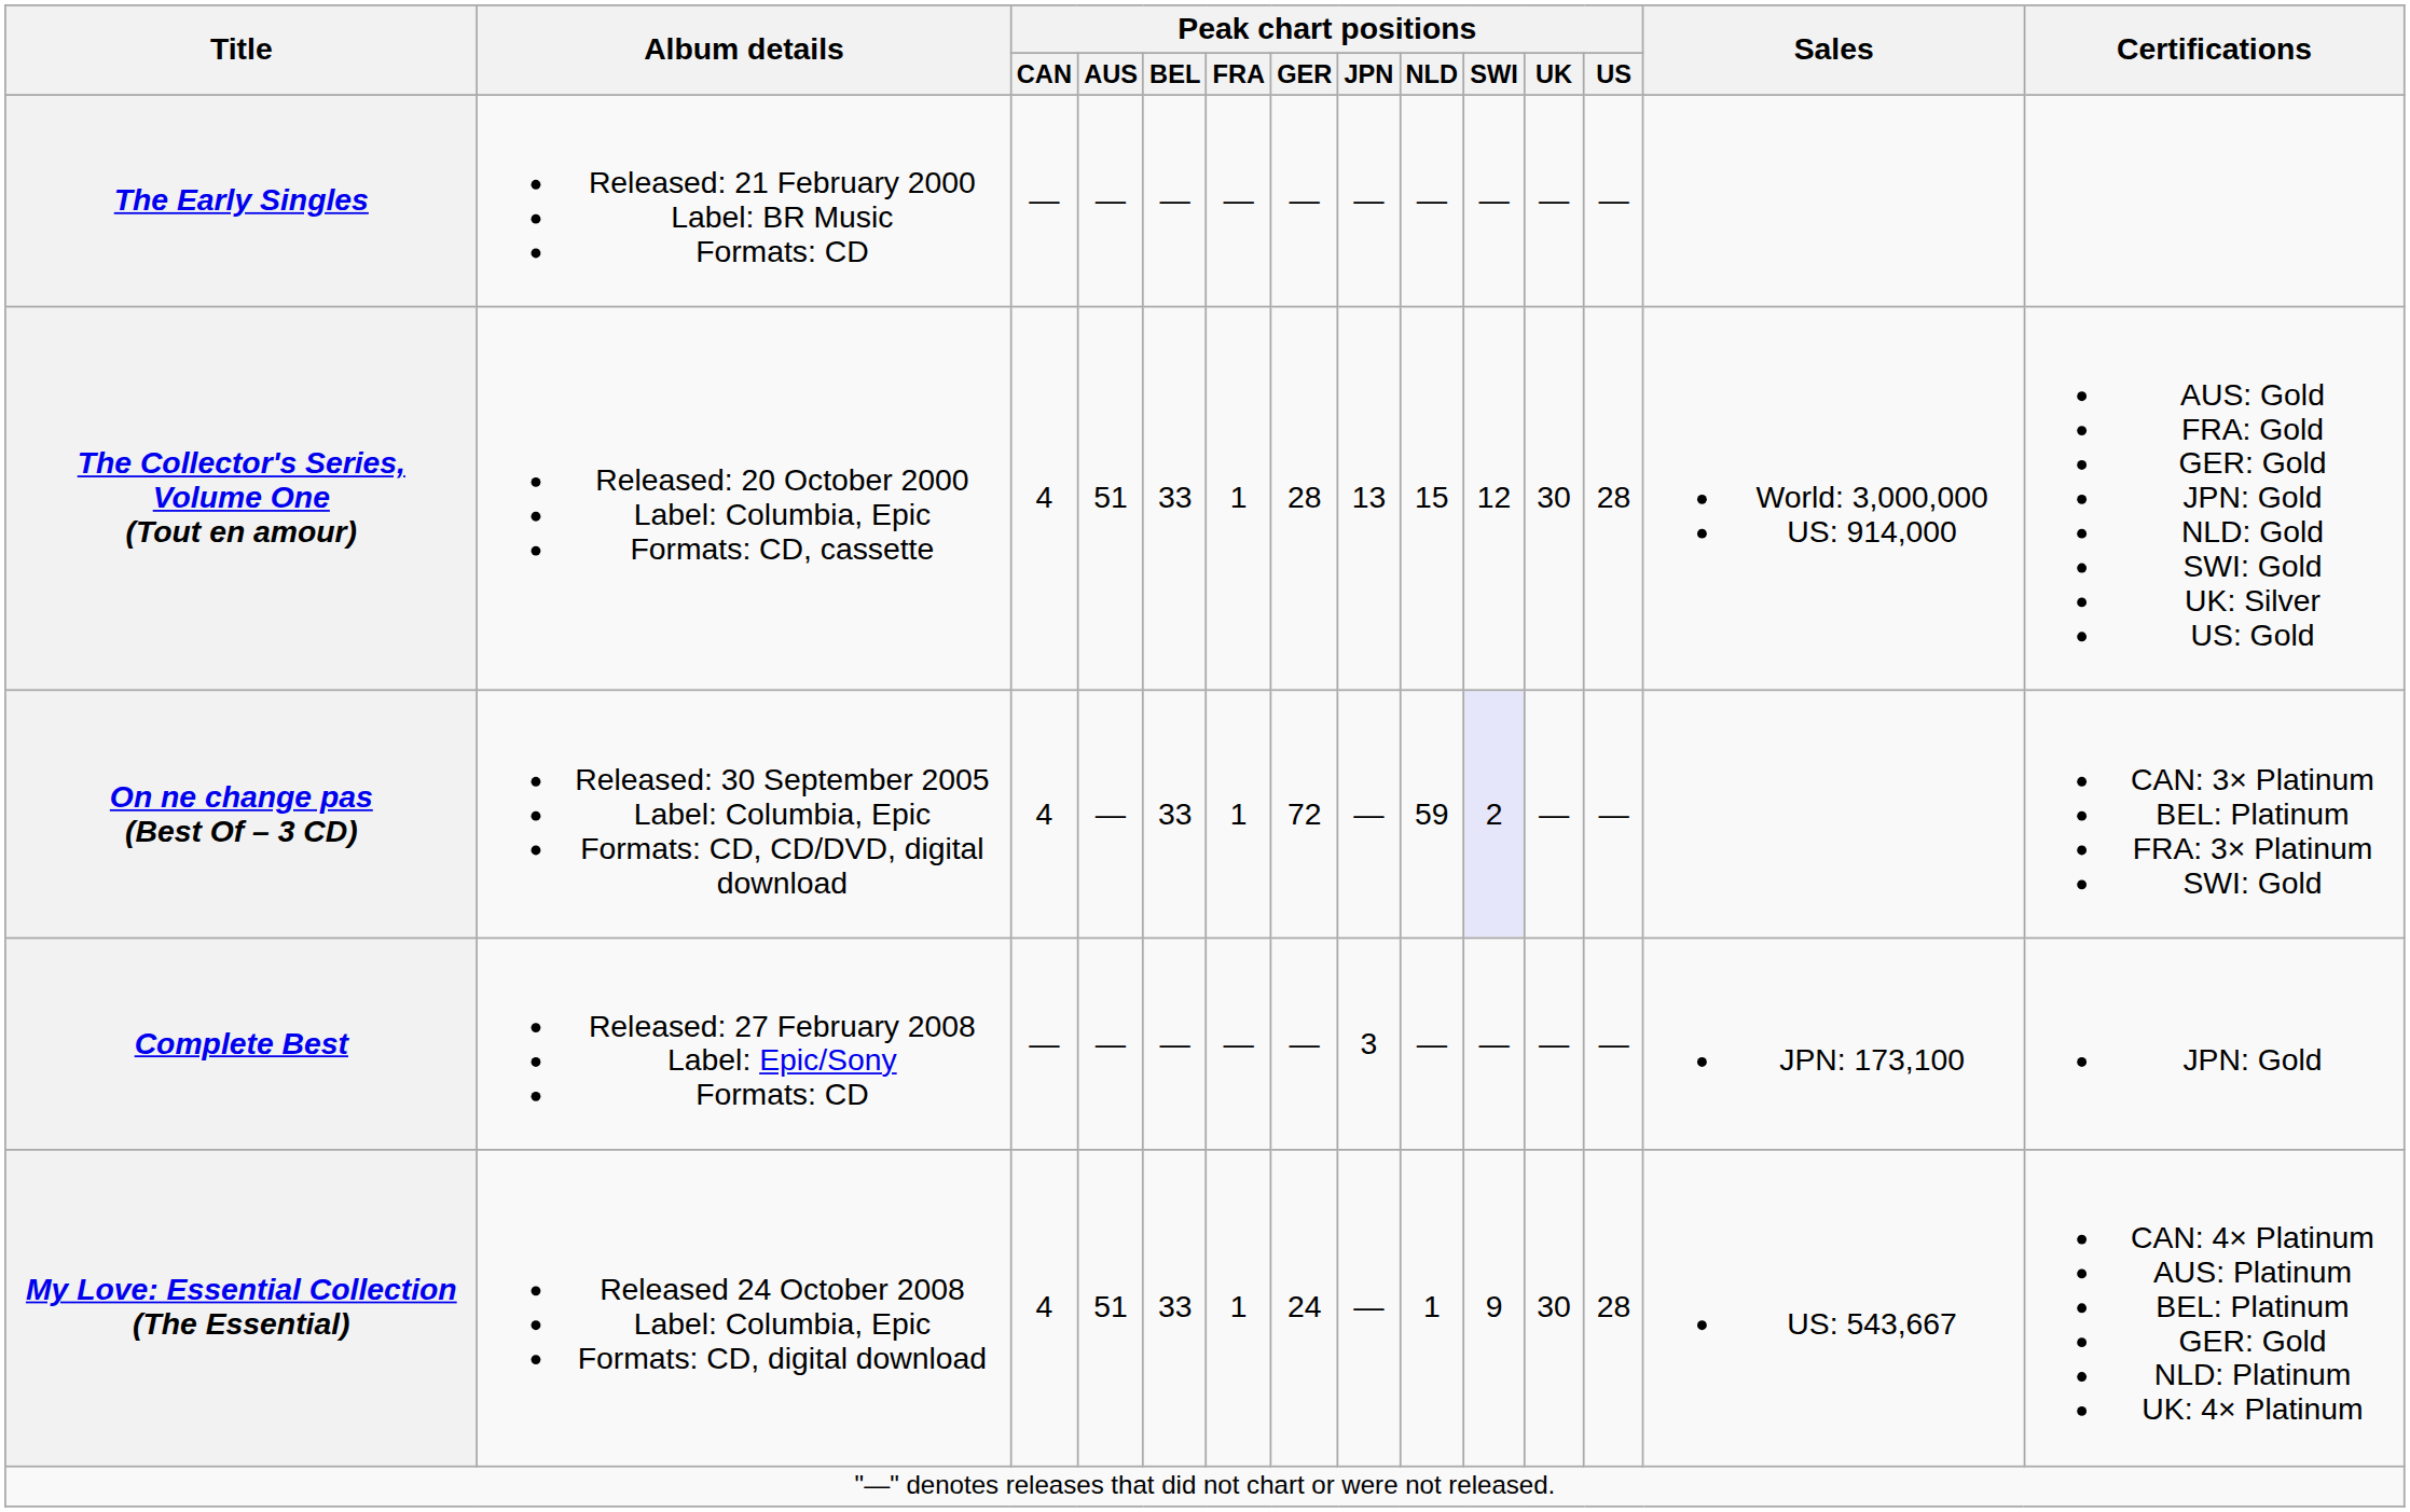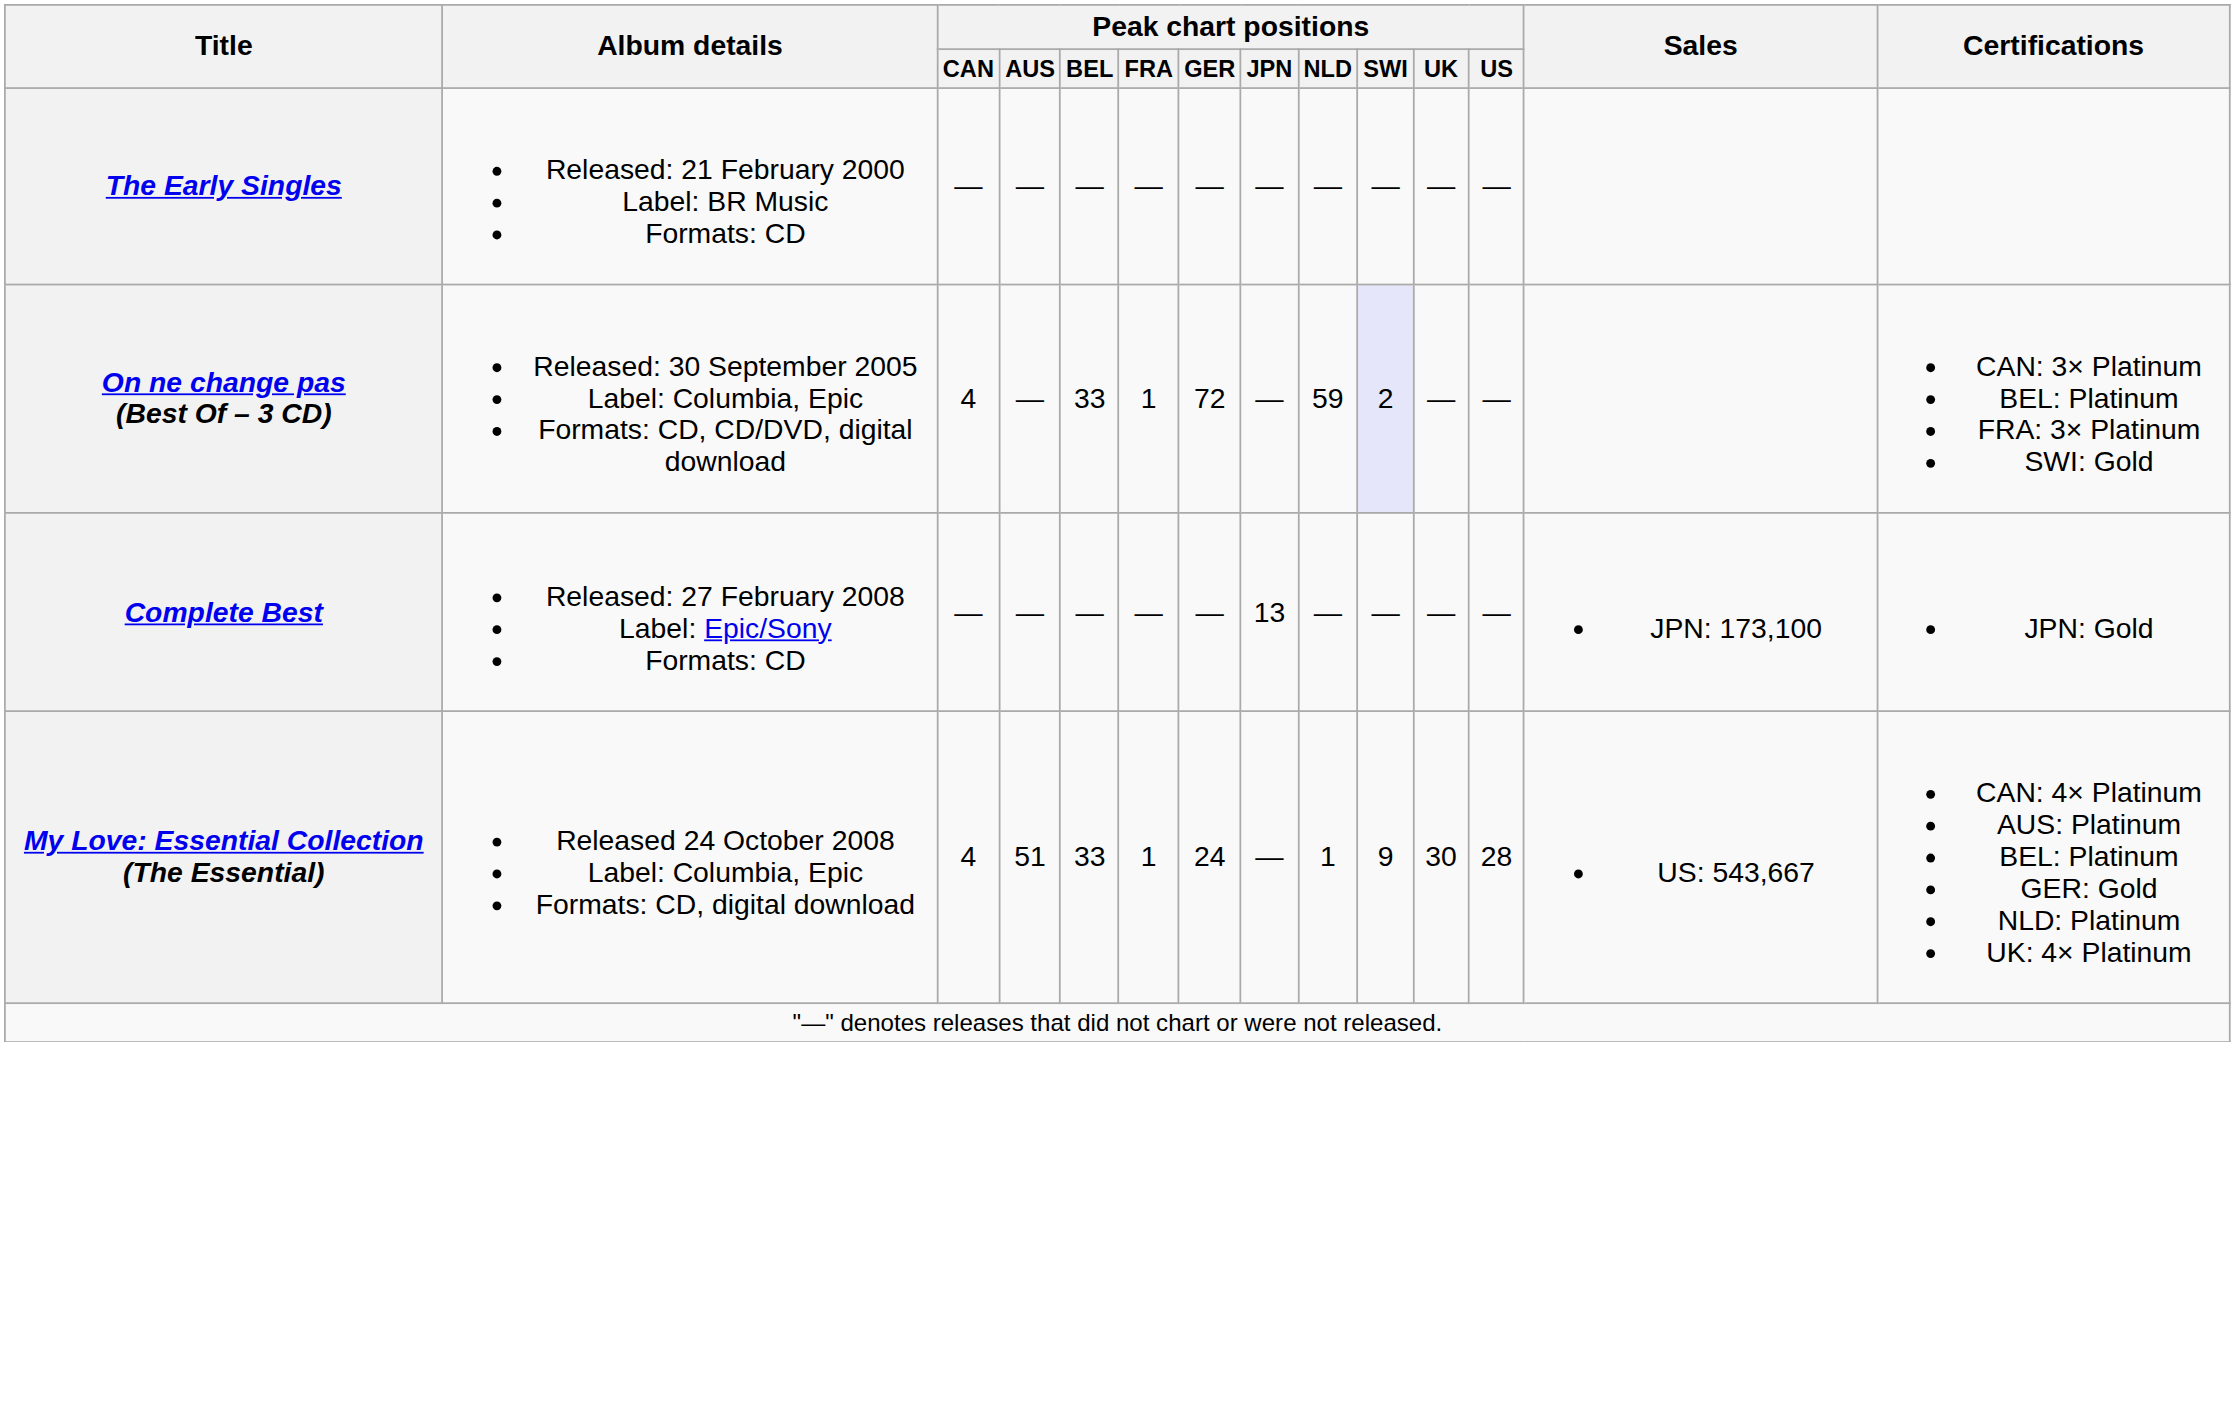 <table class="wikitable plainrowheaders" style="text-align:center;">
 <tr>
 <th rowspan="2" style="width:15em;">Title</th>
 <th rowspan="2" style="width:17em;">Album details</th>
 <th colspan="10">Peak chart positions</th>
 <th rowspan="2" style="width:12em;">Sales</th>
 <th rowspan="2" style="width:12em;">Certifications</th>
 </tr>
 <tr style="font-size:smaller;">
 <th style="width:25px;">CAN<br></th>
 <th style="width:25px;">AUS<br></th>
 <th style="width:25px;">BEL<br></th>
 <th style="width:25px;">FRA<br></th>
 <th style="width:25px;">GER<br></th>
 <th style="width:25px;">JPN<br></th>
 <th style="width:25px;">NLD<br></th>
 <th style="width:25px;">SWI<br></th>
 <th style="width:25px;">UK<br></th>
 <th style="width:25px;">US<br></th>
 </tr>
 <tr>
 <th scope="row"><em><a href='#'>The Early Singles</a></em></th>
 <td><br><ul><li>Released: 21 February 2000</li><li>Label: BR Music</li><li>Formats: CD</li></ul></td>
 <td>—</td>
 <td>—</td>
 <td>—</td>
 <td>—</td>
 <td>—</td>
 <td>—</td>
 <td>—</td>
 <td>—</td>
 <td>—</td>
 <td>—</td>
 <td></td>
 <td></td>
 </tr>
 <tr>
-<th scope="row"><em><a href='#'>The Collector's Series,<br>Volume One</a></em><br><em>(Tout en amour)</em></th>
-<td><br><ul><li>Released: 20 October 2000</li><li>Label: Columbia, Epic</li><li>Formats: CD, cassette</li></ul></td>
-<td>4</td>
-<td>51</td>
-<td>33</td>
-<td>1</td>
-<td>28</td>
-<td>13</td>
-<td>15</td>
-<td>12</td>
-<td>30</td>
-<td>28</td>
-<td><br><ul><li>World: 3,000,000</li><li>US: 914,000</li></ul></td>
-<td><br><ul><li>AUS: Gold</li><li>FRA: Gold</li><li>GER: Gold</li><li>JPN: Gold</li><li>NLD: Gold</li><li>SWI: Gold</li><li>UK: Silver</li><li>US: Gold</li></ul></td>
-</tr>
-<tr>
 <th scope="row"><em><a href='#'>On ne change pas</a></em><br><em>(Best Of – 3 CD)</em></th>
 <td><br><ul><li>Released: 30 September 2005</li><li>Label: Columbia, Epic</li><li>Formats: CD, CD/DVD, digital download</li></ul></td>
 <td>4</td>
 <td>—</td>
 <td>33</td>
 <td>1</td>
 <td>72</td>
 <td>—</td>
 <td>59</td>
 <td style="background: lavender;">2</td>
 <td>—</td>
 <td>—</td>
 <td></td>
 <td><br><ul><li>CAN: 3× Platinum</li><li>BEL: Platinum</li><li>FRA: 3× Platinum</li><li>SWI: Gold</li></ul></td>
 </tr>
 <tr>
 <th scope="row"><em><a href='#'>Complete Best</a></em></th>
 <td><br><ul><li>Released: 27 February 2008</li><li>Label: <a href='#'>Epic/Sony</a></li><li>Formats: CD</li></ul></td>
 <td>—</td>
 <td>—</td>
 <td>—</td>
 <td>—</td>
 <td>—</td>
-<td>3</td>
+<td>13</td>
 <td>—</td>
 <td>—</td>
 <td>—</td>
 <td>—</td>
 <td><br><ul><li>JPN: 173,100</li></ul></td>
 <td><br><ul><li>JPN: Gold</li></ul></td>
 </tr>
 <tr>
 <th scope="row"><em><a href='#'>My Love: Essential Collection</a></em><br><em>(The Essential)</em></th>
 <td><br><ul><li>Released 24 October 2008</li><li>Label: Columbia, Epic</li><li>Formats: CD, digital download</li></ul></td>
 <td>4</td>
 <td>51</td>
 <td>33</td>
 <td>1</td>
 <td>24</td>
 <td>—</td>
 <td>1</td>
 <td>9</td>
 <td>30</td>
 <td>28</td>
 <td><br><ul><li>US: 543,667</li></ul></td>
 <td><br><ul><li>CAN: 4× Platinum</li><li>AUS: Platinum</li><li>BEL: Platinum</li><li>GER: Gold</li><li>NLD: Platinum</li><li>UK: 4× Platinum</li></ul></td>
 </tr>
 <tr>
 <td colspan="14" style="font-size:85%">"—" denotes releases that did not chart or were not released.</td>
 </tr>
 </table>
